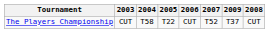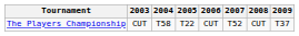 <table class="wikitable" style="font-size:95%;text-align:center;">
 <tr>
 <th>Tournament</th>
 <th>2003</th>
 <th>2004</th>
 <th>2005</th>
 <th>2006</th>
 <th>2007</th>
+<th>2008</th>
 <th>2009</th>
-<th>2008</th>
 </tr>
 <tr>
 <td align=left><a href='#'>The Players Championship</a></td>
 <td>CUT</td>
 <td>T58</td>
 <td>T22</td>
 <td>CUT</td>
 <td>T52</td>
+<td>CUT</td>
 <td>T37</td>
-<td>CUT</td>
 </tr>
 </table>
